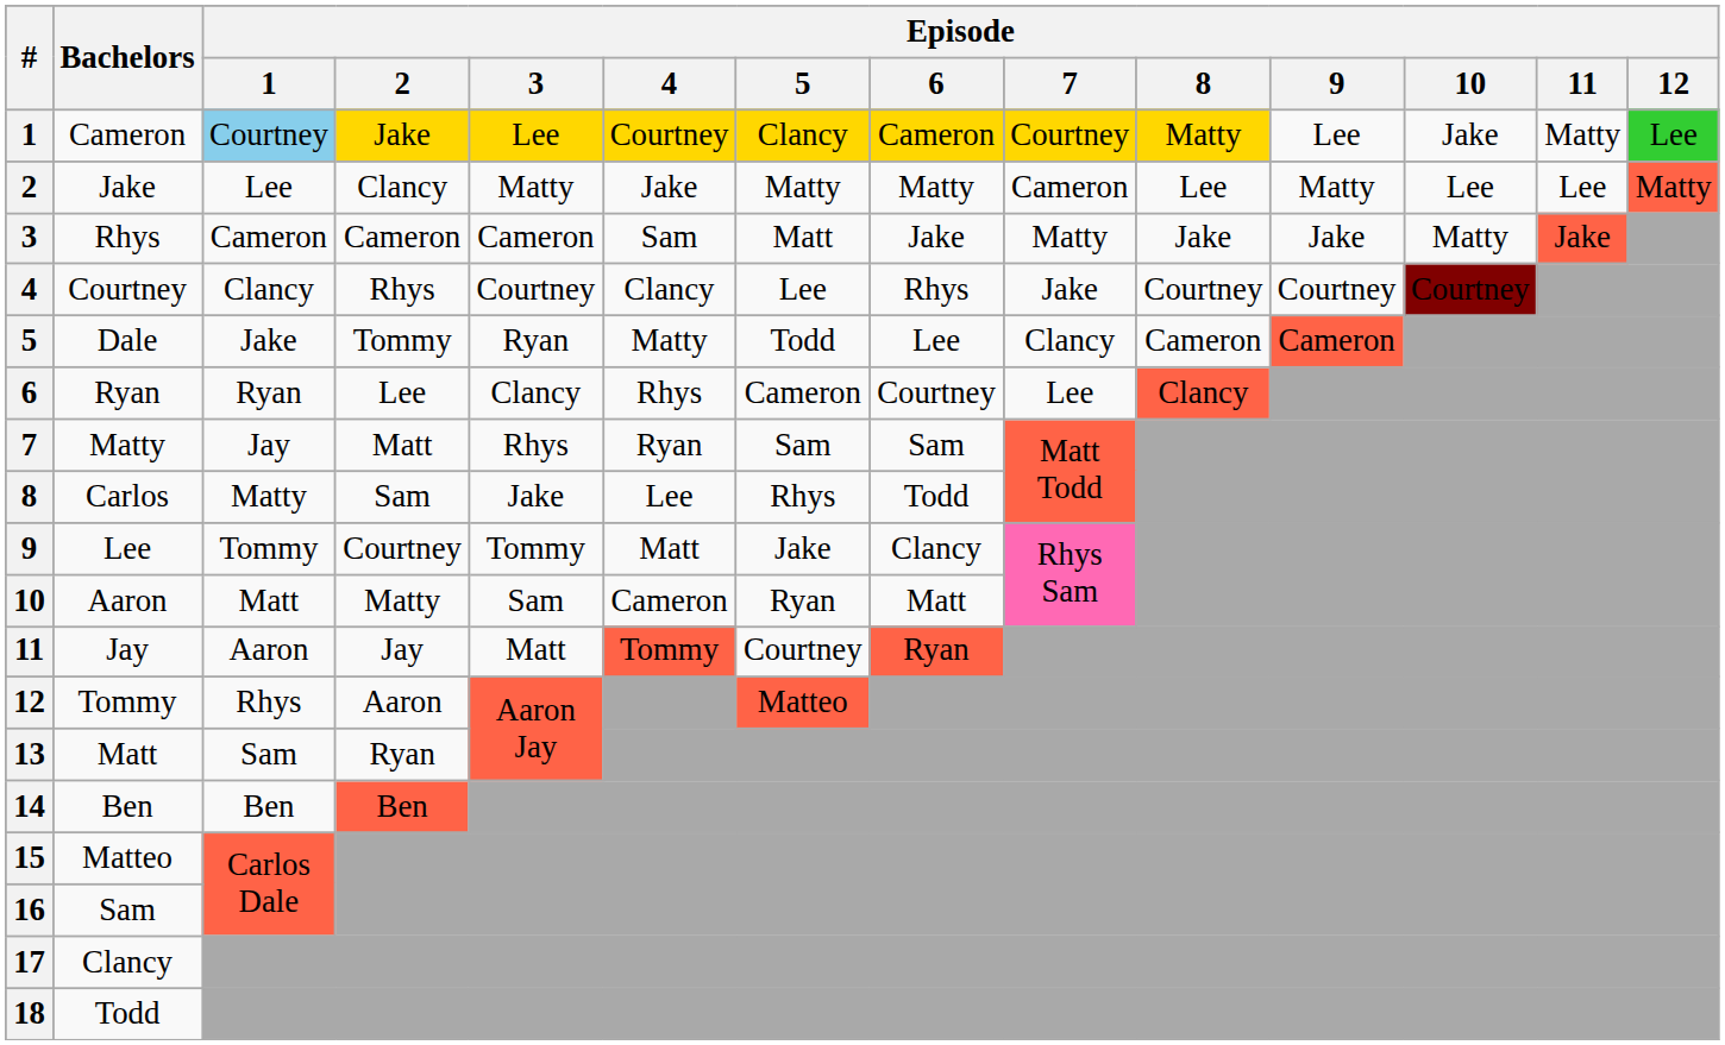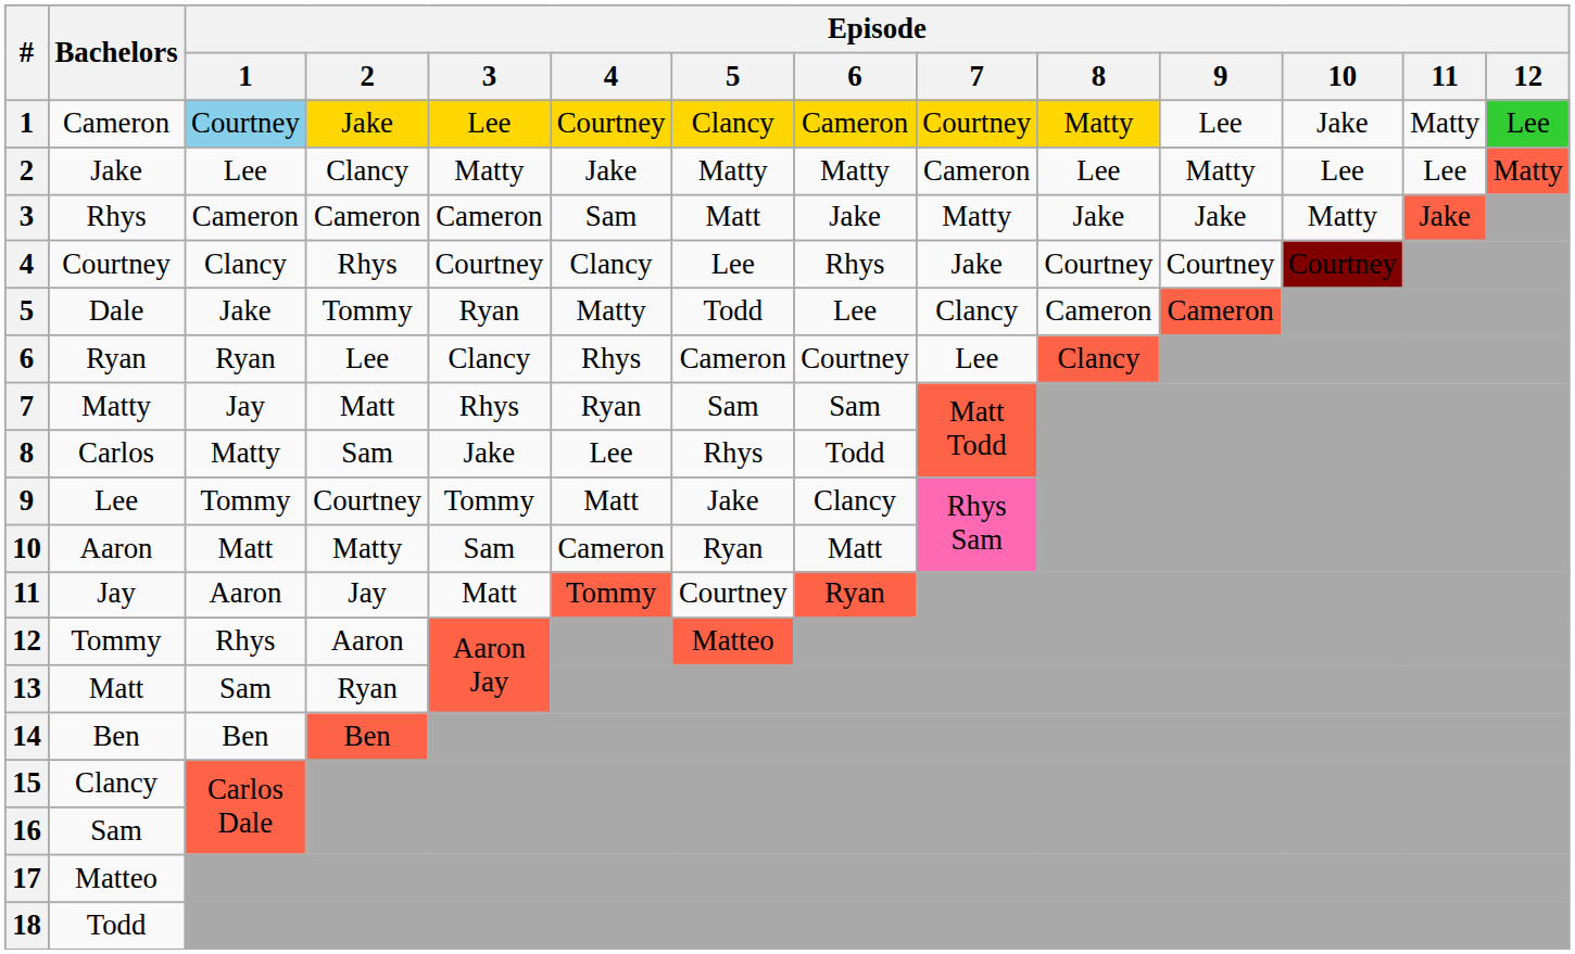 <table class="wikitable" style="text-align:center; font-size:92%">
 <tr>
 <th rowspan="2">#</th>
 <th rowspan="2">Bachelors</th>
 <th colspan=14>Episode</th>
 </tr>
 <tr>
 <th>1</th>
 <th>2</th>
 <th>3</th>
 <th>4</th>
 <th>5</th>
 <th>6</th>
 <th>7</th>
 <th>8</th>
 <th>9</th>
 <th>10</th>
 <th>11</th>
 <th>12</th>
 </tr>
 <tr>
 <th>1</th>
 <td>Cameron</td>
 <td bgcolor="skyblue">Courtney</td>
 <td bgcolor="gold">Jake</td>
 <td bgcolor="gold">Lee</td>
 <td bgcolor="gold">Courtney</td>
 <td bgcolor="gold">Clancy</td>
 <td bgcolor="gold">Cameron</td>
 <td bgcolor="gold">Courtney</td>
 <td bgcolor="gold">Matty</td>
 <td>Lee</td>
 <td>Jake</td>
 <td>Matty</td>
 <td bgcolor="limegreen">Lee</td>
 </tr>
 <tr>
 <th>2</th>
 <td>Jake</td>
 <td>Lee</td>
 <td>Clancy</td>
 <td>Matty</td>
 <td>Jake</td>
 <td>Matty</td>
 <td>Matty</td>
 <td>Cameron</td>
 <td>Lee</td>
 <td>Matty</td>
 <td>Lee</td>
 <td>Lee</td>
 <td bgcolor="tomato">Matty</td>
 </tr>
 <tr>
 <th>3</th>
 <td>Rhys</td>
 <td>Cameron</td>
 <td>Cameron</td>
 <td>Cameron</td>
 <td>Sam</td>
 <td>Matt</td>
 <td>Jake</td>
 <td>Matty</td>
 <td>Jake</td>
 <td>Jake</td>
 <td>Matty</td>
 <td bgcolor="tomato">Jake</td>
 <td bgcolor="A9A9A9"></td>
 </tr>
 <tr>
 <th>4</th>
 <td>Courtney</td>
 <td>Clancy</td>
 <td>Rhys</td>
 <td>Courtney</td>
 <td>Clancy</td>
 <td>Lee</td>
 <td>Rhys</td>
 <td>Jake</td>
 <td>Courtney</td>
 <td>Courtney</td>
 <td bgcolor="maroon"><span>Courtney</span></td>
 <td colspan="2" bgcolor="A9A9A9"></td>
 </tr>
 <tr>
 <th>5</th>
 <td>Dale</td>
 <td>Jake</td>
 <td>Tommy</td>
 <td>Ryan</td>
 <td>Matty</td>
 <td>Todd</td>
 <td>Lee</td>
 <td>Clancy</td>
 <td>Cameron</td>
 <td bgcolor="tomato">Cameron</td>
 <td colspan="3" bgcolor="A9A9A9"></td>
 </tr>
 <tr>
 <th>6</th>
 <td>Ryan</td>
 <td>Ryan</td>
 <td>Lee</td>
 <td>Clancy</td>
 <td>Rhys</td>
 <td>Cameron</td>
 <td>Courtney</td>
 <td>Lee</td>
 <td bgcolor="tomato">Clancy</td>
 <td colspan="4" bgcolor="A9A9A9"></td>
 </tr>
 <tr>
 <th>7</th>
 <td>Matty</td>
 <td>Jay</td>
 <td>Matt</td>
 <td>Rhys</td>
 <td>Ryan</td>
 <td>Sam</td>
 <td>Sam</td>
 <td bgcolor="tomato" rowspan="2">Matt<br>Todd</td>
 <td colspan="5"  rowspan="2" bgcolor="A9A9A9"></td>
 </tr>
 <tr>
 <th>8</th>
 <td>Carlos</td>
 <td>Matty</td>
 <td>Sam</td>
 <td>Jake</td>
 <td>Lee</td>
 <td>Rhys</td>
 <td>Todd</td>
 </tr>
 <tr>
 <th>9</th>
 <td>Lee</td>
 <td>Tommy</td>
 <td>Courtney</td>
 <td>Tommy</td>
 <td>Matt</td>
 <td>Jake</td>
 <td>Clancy</td>
 <td bgcolor="hotpink" rowspan="2">Rhys<br>Sam</td>
 <td colspan="5" rowspan="2" bgcolor="A9A9A9"></td>
 </tr>
 <tr>
 <th>10</th>
 <td>Aaron</td>
 <td>Matt</td>
 <td>Matty</td>
 <td>Sam</td>
 <td>Cameron</td>
 <td>Ryan</td>
 <td>Matt</td>
 </tr>
 <tr>
 <th>11</th>
 <td>Jay</td>
 <td>Aaron</td>
 <td>Jay</td>
 <td>Matt</td>
 <td bgcolor="tomato">Tommy</td>
 <td>Courtney</td>
 <td bgcolor="tomato">Ryan</td>
 <td colspan="6" bgcolor="A9A9A9"></td>
 </tr>
 <tr>
 <th>12</th>
 <td>Tommy</td>
 <td>Rhys</td>
 <td>Aaron</td>
 <td bgcolor="tomato" rowspan="2">Aaron<br>Jay</td>
 <td bgcolor="A9A9A9"></td>
 <td bgcolor="tomato">Matteo</td>
 <td colspan="7" bgcolor="A9A9A9"></td>
 </tr>
 <tr>
 <th>13</th>
 <td>Matt</td>
 <td>Sam</td>
 <td>Ryan</td>
 <td colspan="9" bgcolor="A9A9A9"></td>
 </tr>
 <tr>
 <th>14</th>
 <td>Ben</td>
 <td>Ben</td>
 <td bgcolor="tomato">Ben</td>
 <td colspan="10" bgcolor="A9A9A9"></td>
 </tr>
 <tr>
 <th>15</th>
-<td>Matteo</td>
+<td>Clancy</td>
 <td bgcolor="tomato" rowspan="2">Carlos<br>Dale</td>
 <td colspan="11" rowspan="2" bgcolor="A9A9A9"></td>
 </tr>
 <tr>
 <th>16</th>
 <td>Sam</td>
 </tr>
 <tr>
 <th>17</th>
-<td>Clancy</td>
+<td>Matteo</td>
 <td colspan="12" bgcolor="A9A9A9"></td>
 </tr>
 <tr>
 <th>18</th>
 <td>Todd</td>
 <td colspan="12" bgcolor="A9A9A9"></td>
 </tr>
 <tr>
 </tr>
 </table>
